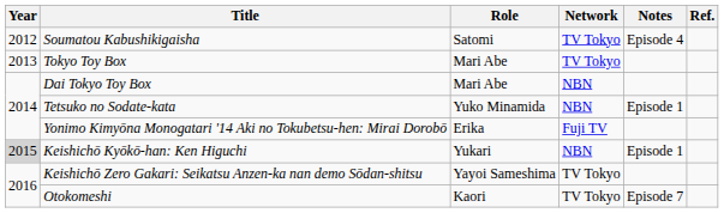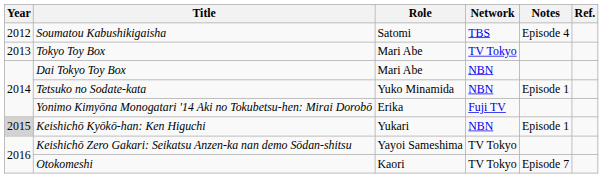 <table class="wikitable">
 <tr>
 <th>Year</th>
 <th>Title</th>
 <th>Role</th>
 <th>Network</th>
 <th>Notes</th>
 <th>Ref.</th>
 </tr>
 <tr>
 <td>2012</td>
 <td><em>Soumatou Kabushikigaisha</em></td>
 <td>Satomi</td>
-<td><a href='#'>TV Tokyo</a></td>
+<td><a href='#'>TBS</a></td>
 <td>Episode 4</td>
 <td></td>
 </tr>
 <tr>
 <td>2013</td>
 <td><em>Tokyo Toy Box</em></td>
 <td>Mari Abe</td>
 <td><a href='#'>TV Tokyo</a></td>
 <td></td>
 <td></td>
 </tr>
 <tr>
 <td rowspan="3">2014</td>
 <td><em>Dai Tokyo Toy Box</em></td>
 <td>Mari Abe</td>
 <td><a href='#'>NBN</a></td>
 <td></td>
 <td></td>
 </tr>
 <tr>
 <td><em>Tetsuko no Sodate-kata</em></td>
 <td>Yuko Minamida</td>
 <td><a href='#'>NBN</a></td>
 <td>Episode 1</td>
 <td></td>
 </tr>
 <tr>
 <td><em>Yonimo Kimyōna Monogatari '14 Aki no Tokubetsu-hen: Mirai Dorobō</em></td>
 <td>Erika</td>
 <td><a href='#'>Fuji TV</a></td>
 <td></td>
 <td></td>
 </tr>
 <tr>
 <td style="background: lightgrey;">2015</td>
 <td><em>Keishichō Kyōkō-han: Ken Higuchi</em></td>
 <td>Yukari</td>
 <td><a href='#'>NBN</a></td>
 <td>Episode 1</td>
 <td></td>
 </tr>
 <tr>
 <td rowspan="2">2016</td>
 <td><em>Keishichō Zero Gakari: Seikatsu Anzen-ka nan demo Sōdan-shitsu</em></td>
 <td>Yayoi Sameshima</td>
 <td>TV Tokyo</td>
 <td></td>
 <td></td>
 </tr>
 <tr>
 <td><em>Otokomeshi</em></td>
 <td>Kaori</td>
 <td>TV Tokyo</td>
 <td>Episode 7</td>
 <td></td>
 </tr>
 </table>
